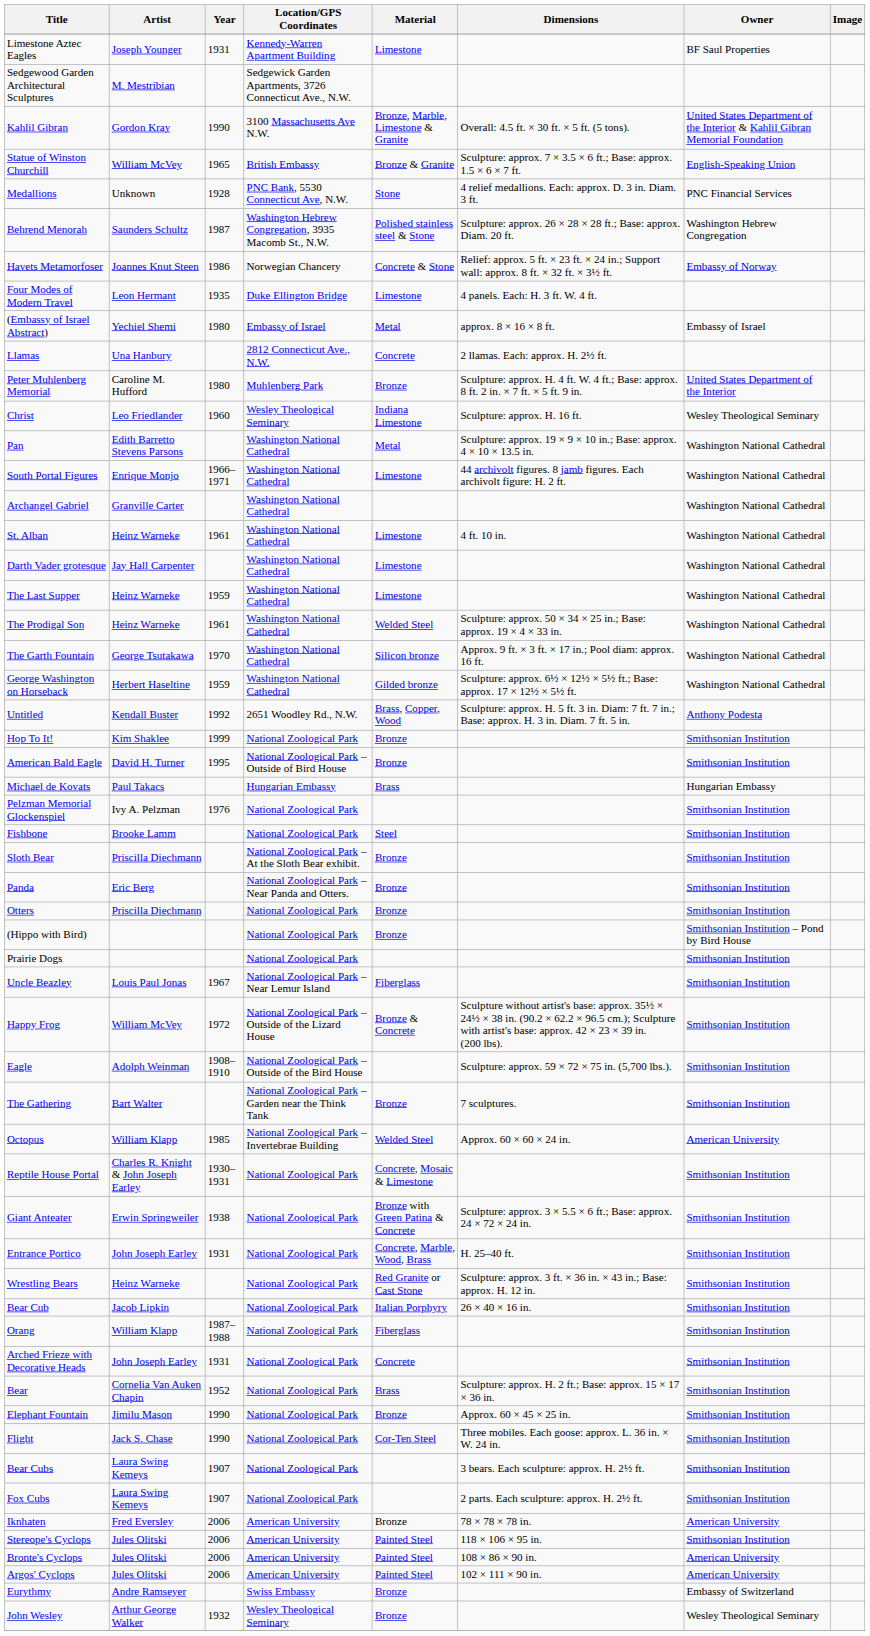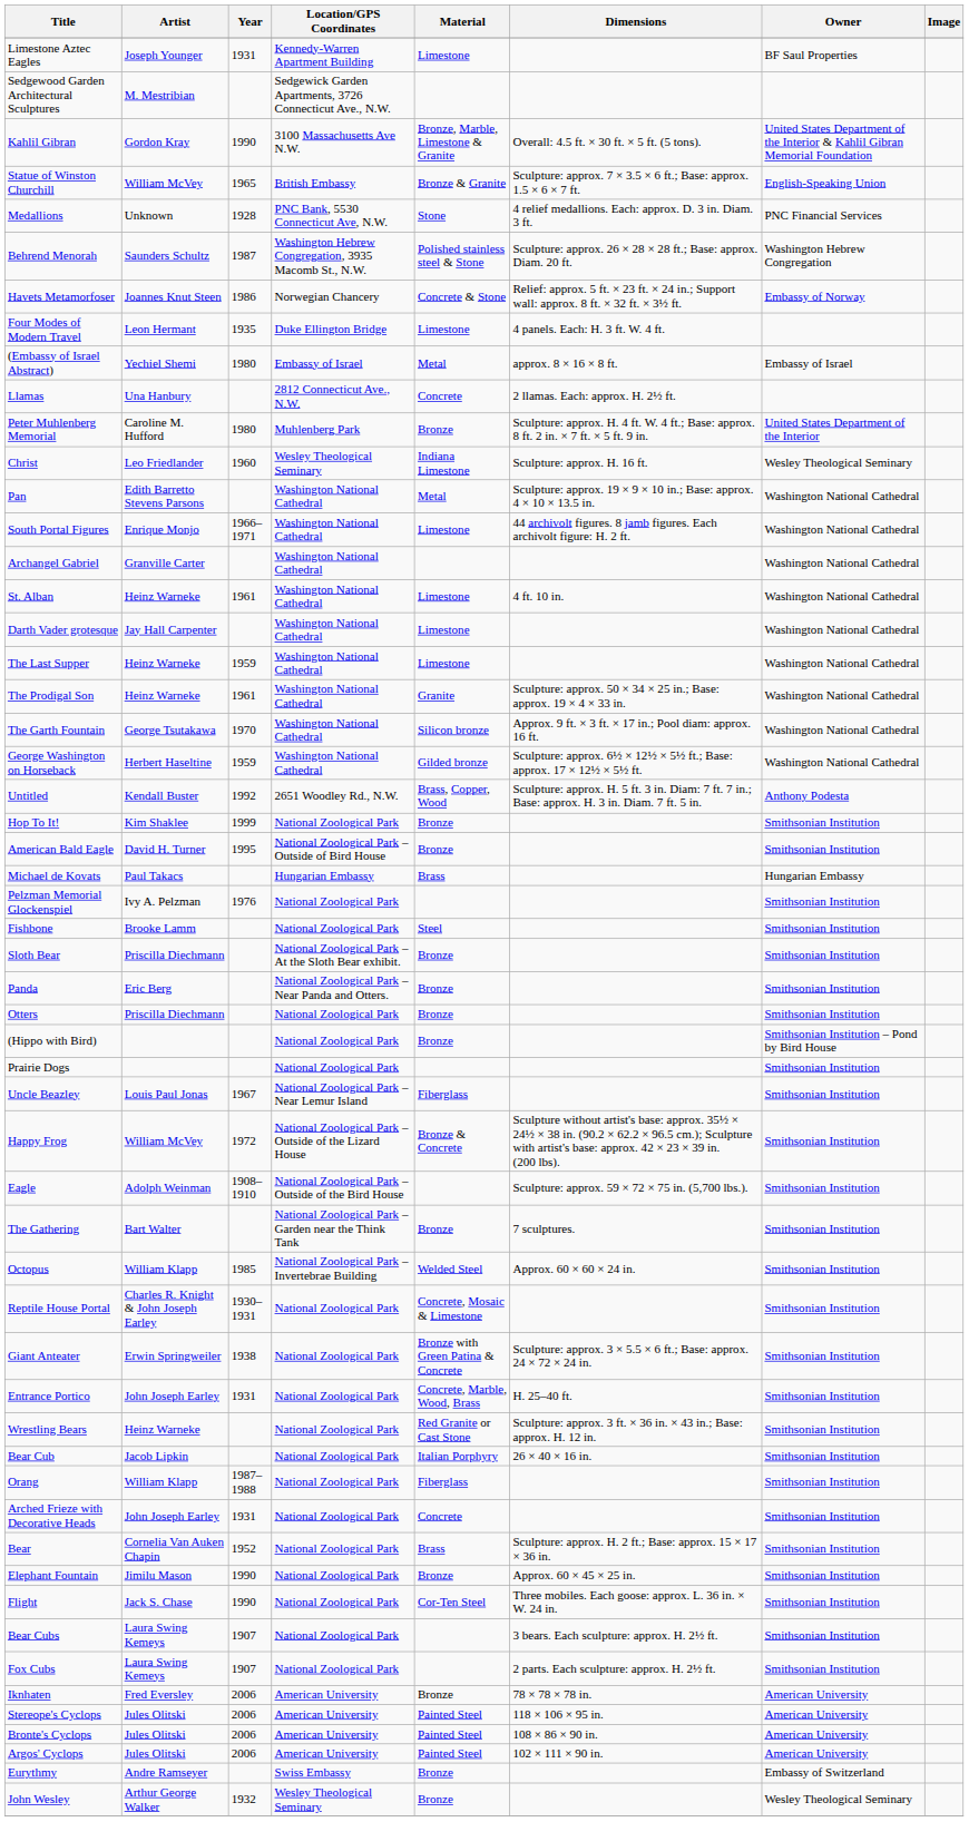 <table class="wikitable sortable">
 <tr>
 <th>Title</th>
 <th>Artist</th>
 <th>Year</th>
 <th>Location/GPS Coordinates</th>
 <th>Material</th>
 <th>Dimensions</th>
 <th>Owner</th>
 <th>Image</th>
 </tr>
 <tr>
 </tr>
 <tr>
 <td>Limestone Aztec Eagles</td>
 <td><a href='#'>Joseph Younger</a></td>
 <td>1931</td>
 <td><a href='#'>Kennedy-Warren Apartment Building</a><br></td>
 <td><a href='#'>Limestone</a></td>
 <td></td>
 <td>BF Saul Properties</td>
 <td></td>
 </tr>
 <tr>
 <td>Sedgewood Garden Architectural Sculptures</td>
 <td><a href='#'>M. Mestribian</a></td>
 <td></td>
 <td>Sedgewick Garden Apartments, 3726 Connecticut Ave., N.W.</td>
 <td></td>
 <td></td>
 <td></td>
 <td></td>
 </tr>
 <tr>
 <td><a href='#'>Kahlil Gibran</a></td>
 <td><a href='#'>Gordon Kray</a></td>
 <td>1990</td>
 <td>3100 <a href='#'>Massachusetts Ave</a> N.W.</td>
 <td><a href='#'>Bronze</a>, <a href='#'>Marble</a>, <a href='#'>Limestone</a> & <a href='#'>Granite</a></td>
 <td>Overall:  4.5 ft. × 30 ft. × 5 ft. (5 tons).</td>
 <td><a href='#'>United States Department of the Interior</a> & <a href='#'>Kahlil Gibran Memorial Foundation</a></td>
 <td></td>
 </tr>
 <tr>
 <td><a href='#'>Statue of Winston Churchill</a></td>
 <td><a href='#'>William McVey</a></td>
 <td>1965</td>
 <td><a href='#'>British Embassy</a></td>
 <td><a href='#'>Bronze</a> & <a href='#'>Granite</a></td>
 <td>Sculpture: approx. 7 × 3.5 × 6 ft.; Base: approx. 1.5 × 6 × 7 ft.</td>
 <td><a href='#'>English-Speaking Union</a></td>
 <td></td>
 </tr>
 <tr>
 <td><a href='#'>Medallions</a></td>
 <td>Unknown</td>
 <td>1928</td>
 <td><a href='#'>PNC Bank</a>, 5530 <a href='#'>Connecticut Ave</a>, N.W.</td>
 <td><a href='#'>Stone</a></td>
 <td>4 relief medallions. Each: approx. D. 3 in. Diam. 3 ft.</td>
 <td>PNC Financial Services</td>
 <td></td>
 </tr>
 <tr>
 <td><a href='#'>Behrend Menorah</a></td>
 <td><a href='#'>Saunders Schultz</a></td>
 <td>1987</td>
 <td><a href='#'>Washington Hebrew Congregation</a>, 3935 Macomb St., N.W.<br></td>
 <td><a href='#'>Polished stainless steel</a> & <a href='#'>Stone</a></td>
 <td>Sculpture: approx. 26 × 28 × 28 ft.; Base: approx. Diam. 20 ft.</td>
 <td>Washington Hebrew Congregation</td>
 <td></td>
 </tr>
 <tr>
 <td><a href='#'>Havets Metamorfoser</a></td>
 <td><a href='#'>Joannes Knut Steen</a></td>
 <td>1986</td>
 <td>Norwegian Chancery</td>
 <td><a href='#'>Concrete</a> & <a href='#'>Stone</a></td>
 <td>Relief: approx. 5 ft. × 23 ft. × 24 in.; Support wall: approx. 8 ft. × 32 ft. × 3½ ft.</td>
 <td><a href='#'>Embassy of Norway</a></td>
 <td></td>
 </tr>
 <tr>
 <td><a href='#'>Four Modes of Modern Travel</a></td>
 <td><a href='#'>Leon Hermant</a></td>
 <td>1935</td>
 <td><a href='#'>Duke Ellington Bridge</a></td>
 <td><a href='#'>Limestone</a></td>
 <td>4 panels. Each: H. 3 ft. W. 4 ft.</td>
 <td></td>
 <td></td>
 </tr>
 <tr>
 <td>(<a href='#'>Embassy of Israel Abstract</a>)</td>
 <td><a href='#'>Yechiel Shemi</a></td>
 <td>1980</td>
 <td><a href='#'>Embassy of Israel</a></td>
 <td><a href='#'>Metal</a></td>
 <td>approx. 8 × 16 × 8 ft.</td>
 <td>Embassy of Israel</td>
 <td></td>
 </tr>
 <tr>
 <td><a href='#'>Llamas</a></td>
 <td><a href='#'>Una Hanbury</a></td>
 <td></td>
 <td><a href='#'>2812 Connecticut Ave., N.W.</a><br></td>
 <td><a href='#'>Concrete</a></td>
 <td>2 llamas. Each: approx. H. 2½ ft.</td>
 <td></td>
 <td></td>
 </tr>
 <tr>
 <td><a href='#'>Peter Muhlenberg Memorial</a></td>
 <td>Caroline M. Hufford</td>
 <td>1980</td>
 <td><a href='#'>Muhlenberg Park</a></td>
 <td><a href='#'>Bronze</a></td>
 <td>Sculpture: approx. H. 4 ft. W. 4 ft.; Base: approx. 8 ft. 2 in. × 7 ft. × 5 ft. 9 in.</td>
 <td><a href='#'>United States Department of the Interior</a></td>
 <td></td>
 </tr>
 <tr>
 <td><a href='#'>Christ</a></td>
 <td><a href='#'>Leo Friedlander</a></td>
 <td>1960</td>
 <td><a href='#'>Wesley Theological Seminary</a></td>
 <td><a href='#'>Indiana Limestone</a></td>
 <td>Sculpture: approx. H. 16 ft.</td>
 <td>Wesley Theological Seminary</td>
 <td></td>
 </tr>
 <tr>
 <td><a href='#'>Pan</a></td>
 <td><a href='#'>Edith Barretto Stevens Parsons</a></td>
 <td></td>
 <td><a href='#'>Washington National Cathedral</a></td>
 <td><a href='#'>Metal</a></td>
 <td>Sculpture: approx. 19 × 9 × 10 in.; Base: approx. 4 × 10 × 13.5 in.</td>
 <td>Washington National Cathedral</td>
 <td></td>
 </tr>
 <tr>
 <td><a href='#'>South Portal Figures</a></td>
 <td><a href='#'>Enrique Monjo</a></td>
 <td>1966–1971</td>
 <td><a href='#'>Washington National Cathedral</a></td>
 <td><a href='#'>Limestone</a></td>
 <td>44 <a href='#'>archivolt</a> figures. 8 <a href='#'>jamb</a> figures. Each archivolt figure: H. 2 ft.</td>
 <td>Washington National Cathedral</td>
 <td></td>
 </tr>
 <tr>
 <td><a href='#'>Archangel Gabriel</a></td>
 <td><a href='#'>Granville Carter</a></td>
 <td></td>
 <td><a href='#'>Washington National Cathedral</a></td>
 <td></td>
 <td></td>
 <td>Washington National Cathedral</td>
 <td></td>
 </tr>
 <tr>
 <td><a href='#'>St. Alban</a></td>
 <td><a href='#'>Heinz Warneke</a></td>
 <td>1961</td>
 <td><a href='#'>Washington National Cathedral</a></td>
 <td><a href='#'>Limestone</a></td>
 <td>4 ft. 10 in.</td>
 <td>Washington National Cathedral</td>
 <td></td>
 </tr>
 <tr>
 <td><a href='#'>Darth Vader grotesque</a></td>
 <td><a href='#'>Jay Hall Carpenter</a></td>
 <td></td>
 <td><a href='#'>Washington National Cathedral</a></td>
 <td><a href='#'>Limestone</a></td>
 <td></td>
 <td>Washington National Cathedral</td>
 <td></td>
 </tr>
 <tr>
 <td><a href='#'>The Last Supper</a></td>
 <td><a href='#'>Heinz Warneke</a></td>
 <td>1959</td>
 <td><a href='#'>Washington National Cathedral</a><br></td>
 <td><a href='#'>Limestone</a></td>
 <td></td>
 <td>Washington National Cathedral</td>
 <td></td>
 </tr>
 <tr>
 <td><a href='#'>The Prodigal Son</a></td>
 <td><a href='#'>Heinz Warneke</a></td>
 <td>1961</td>
 <td><a href='#'>Washington National Cathedral</a></td>
-<td><a href='#'>Welded Steel</a></td>
+<td><a href='#'>Granite</a></td>
 <td>Sculpture: approx. 50 × 34 × 25 in.; Base: approx. 19 × 4 × 33 in.</td>
 <td>Washington National Cathedral</td>
 <td></td>
 </tr>
 <tr>
 <td><a href='#'>The Garth Fountain</a></td>
 <td><a href='#'>George Tsutakawa</a></td>
 <td>1970</td>
 <td><a href='#'>Washington National Cathedral</a></td>
 <td><a href='#'>Silicon bronze</a></td>
 <td>Approx. 9 ft. × 3 ft. × 17 in.; Pool diam: approx. 16 ft.</td>
 <td>Washington National Cathedral</td>
 <td></td>
 </tr>
 <tr>
 <td><a href='#'>George Washington on Horseback</a></td>
 <td><a href='#'>Herbert Haseltine</a></td>
 <td>1959</td>
 <td><a href='#'>Washington National Cathedral</a></td>
 <td><a href='#'>Gilded bronze</a></td>
 <td>Sculpture: approx. 6½ × 12½ × 5½ ft.; Base: approx. 17 × 12½ × 5½ ft.</td>
 <td>Washington National Cathedral</td>
 <td></td>
 </tr>
 <tr>
 <td><a href='#'>Untitled</a></td>
 <td><a href='#'>Kendall Buster</a></td>
 <td>1992</td>
 <td>2651 Woodley Rd., N.W.</td>
 <td><a href='#'>Brass</a>, <a href='#'>Copper</a>, <a href='#'>Wood</a></td>
 <td>Sculpture: approx. H. 5 ft. 3 in. Diam: 7 ft. 7 in.; Base: approx. H. 3 in. Diam. 7 ft. 5 in.</td>
 <td><a href='#'>Anthony Podesta</a></td>
 <td></td>
 </tr>
 <tr>
 <td><a href='#'>Hop To It!</a></td>
 <td><a href='#'>Kim Shaklee</a></td>
 <td>1999</td>
 <td><a href='#'>National Zoological Park</a></td>
 <td><a href='#'>Bronze</a></td>
 <td></td>
 <td><a href='#'>Smithsonian Institution</a></td>
 <td></td>
 </tr>
 <tr>
 <td><a href='#'>American Bald Eagle</a></td>
 <td><a href='#'>David H. Turner</a></td>
 <td>1995</td>
 <td><a href='#'>National Zoological Park</a> – Outside of Bird House</td>
 <td><a href='#'>Bronze</a></td>
 <td></td>
 <td><a href='#'>Smithsonian Institution</a></td>
 <td></td>
 </tr>
 <tr>
 <td><a href='#'>Michael de Kovats</a></td>
 <td><a href='#'>Paul Takacs</a></td>
 <td></td>
 <td><a href='#'>Hungarian Embassy</a></td>
 <td><a href='#'>Brass</a></td>
 <td></td>
 <td>Hungarian Embassy</td>
 <td></td>
 </tr>
 <tr>
 <td><a href='#'>Pelzman Memorial Glockenspiel</a></td>
 <td>Ivy A. Pelzman</td>
 <td>1976</td>
 <td><a href='#'>National Zoological Park</a></td>
 <td></td>
 <td></td>
 <td><a href='#'>Smithsonian Institution</a></td>
 <td></td>
 </tr>
 <tr>
 <td><a href='#'>Fishbone</a></td>
 <td><a href='#'>Brooke Lamm</a></td>
 <td></td>
 <td><a href='#'>National Zoological Park</a></td>
 <td><a href='#'>Steel</a></td>
 <td></td>
 <td><a href='#'>Smithsonian Institution</a></td>
 <td></td>
 </tr>
 <tr>
 <td><a href='#'>Sloth Bear</a></td>
 <td><a href='#'>Priscilla Diechmann</a></td>
 <td></td>
 <td><a href='#'>National Zoological Park</a> – At the Sloth Bear exhibit.</td>
 <td><a href='#'>Bronze</a></td>
 <td></td>
 <td><a href='#'>Smithsonian Institution</a></td>
 <td></td>
 </tr>
 <tr>
 <td><a href='#'>Panda</a></td>
 <td><a href='#'>Eric Berg</a></td>
 <td></td>
 <td><a href='#'>National Zoological Park</a> – Near Panda and Otters.</td>
 <td><a href='#'>Bronze</a></td>
 <td></td>
 <td><a href='#'>Smithsonian Institution</a></td>
 <td></td>
 </tr>
 <tr>
 <td><a href='#'>Otters</a></td>
 <td><a href='#'>Priscilla Diechmann</a></td>
 <td></td>
 <td><a href='#'>National Zoological Park</a></td>
 <td><a href='#'>Bronze</a></td>
 <td></td>
 <td><a href='#'>Smithsonian Institution</a></td>
 <td></td>
 </tr>
 <tr>
 <td>(Hippo with Bird)</td>
 <td></td>
 <td></td>
 <td><a href='#'>National Zoological Park</a></td>
 <td><a href='#'>Bronze</a></td>
 <td></td>
 <td><a href='#'>Smithsonian Institution</a> – Pond by Bird House</td>
 <td></td>
 </tr>
 <tr>
 <td>Prairie Dogs</td>
 <td></td>
 <td></td>
 <td><a href='#'>National Zoological Park</a></td>
 <td></td>
 <td></td>
 <td><a href='#'>Smithsonian Institution</a></td>
 <td></td>
 </tr>
 <tr>
 <td><a href='#'>Uncle Beazley</a></td>
 <td><a href='#'>Louis Paul Jonas</a></td>
 <td>1967</td>
 <td><a href='#'>National Zoological Park</a> – Near Lemur Island<br></td>
 <td><a href='#'>Fiberglass</a></td>
 <td></td>
 <td><a href='#'>Smithsonian Institution</a></td>
 <td></td>
 </tr>
 <tr>
 <td><a href='#'>Happy Frog</a></td>
 <td><a href='#'>William McVey</a></td>
 <td>1972</td>
 <td><a href='#'>National Zoological Park</a> – Outside of the Lizard House<br></td>
 <td><a href='#'>Bronze</a> & <a href='#'>Concrete</a></td>
 <td>Sculpture without artist's base: approx. 35½ × 24½ × 38 in. (90.2 × 62.2 × 96.5 cm.); Sculpture with artist's base: approx. 42 × 23 × 39 in. (200 lbs).</td>
 <td><a href='#'>Smithsonian Institution</a></td>
 <td></td>
 </tr>
 <tr>
 <td><a href='#'>Eagle</a></td>
 <td><a href='#'>Adolph Weinman</a></td>
 <td>1908–1910</td>
 <td><a href='#'>National Zoological Park</a> – Outside of the Bird House</td>
 <td></td>
 <td>Sculpture: approx. 59 × 72 × 75 in. (5,700 lbs.).</td>
 <td><a href='#'>Smithsonian Institution</a></td>
 <td></td>
 </tr>
 <tr>
 <td><a href='#'>The Gathering</a></td>
 <td><a href='#'>Bart Walter</a></td>
 <td></td>
 <td><a href='#'>National Zoological Park</a> – Garden near the Think Tank</td>
 <td><a href='#'>Bronze</a></td>
 <td>7 sculptures.</td>
 <td><a href='#'>Smithsonian Institution</a></td>
 <td></td>
 </tr>
 <tr>
 <td><a href='#'>Octopus</a></td>
 <td><a href='#'>William Klapp</a></td>
 <td>1985</td>
 <td><a href='#'>National Zoological Park</a> – Invertebrae Building</td>
 <td><a href='#'>Welded Steel</a></td>
 <td>Approx. 60 × 60 × 24 in.</td>
-<td><a href='#'>American University</a></td>
+<td><a href='#'>Smithsonian Institution</a></td>
 <td></td>
 </tr>
 <tr>
 <td><a href='#'>Reptile House Portal</a></td>
 <td><a href='#'>Charles R. Knight</a> & <a href='#'>John Joseph Earley</a></td>
 <td>1930–1931</td>
 <td><a href='#'>National Zoological Park</a></td>
 <td><a href='#'>Concrete</a>, <a href='#'>Mosaic</a> & <a href='#'>Limestone</a></td>
 <td></td>
 <td><a href='#'>Smithsonian Institution</a></td>
 <td></td>
 </tr>
 <tr>
 <td><a href='#'>Giant Anteater</a></td>
 <td><a href='#'>Erwin Springweiler</a></td>
 <td>1938</td>
 <td><a href='#'>National Zoological Park</a><br></td>
 <td><a href='#'>Bronze</a> with <a href='#'>Green Patina</a> & <a href='#'>Concrete</a></td>
 <td>Sculpture: approx. 3 × 5.5 × 6 ft.; Base: approx. 24 × 72 × 24 in.</td>
 <td><a href='#'>Smithsonian Institution</a></td>
 <td></td>
 </tr>
 <tr>
 <td><a href='#'>Entrance Portico</a></td>
 <td><a href='#'>John Joseph Earley</a></td>
 <td>1931</td>
 <td><a href='#'>National Zoological Park</a><br></td>
 <td><a href='#'>Concrete</a>, <a href='#'>Marble</a>, <a href='#'>Wood</a>, <a href='#'>Brass</a></td>
 <td>H. 25–40 ft.</td>
 <td><a href='#'>Smithsonian Institution</a></td>
 <td></td>
 </tr>
 <tr>
 <td><a href='#'>Wrestling Bears</a></td>
 <td><a href='#'>Heinz Warneke</a></td>
 <td></td>
 <td><a href='#'>National Zoological Park</a></td>
 <td><a href='#'>Red Granite</a> or <a href='#'>Cast Stone</a></td>
 <td>Sculpture: approx. 3 ft. × 36 in. × 43 in.; Base: approx. H. 12 in.</td>
 <td><a href='#'>Smithsonian Institution</a></td>
 <td></td>
 </tr>
 <tr>
 <td><a href='#'>Bear Cub</a></td>
 <td><a href='#'>Jacob Lipkin</a></td>
 <td></td>
 <td><a href='#'>National Zoological Park</a></td>
 <td><a href='#'>Italian Porphyry</a></td>
 <td>26 × 40 × 16 in.</td>
 <td><a href='#'>Smithsonian Institution</a></td>
 <td></td>
 </tr>
 <tr>
 <td><a href='#'>Orang</a></td>
 <td><a href='#'>William Klapp</a></td>
 <td>1987–1988</td>
 <td><a href='#'>National Zoological Park</a></td>
 <td><a href='#'>Fiberglass</a></td>
 <td></td>
 <td><a href='#'>Smithsonian Institution</a></td>
 <td></td>
 </tr>
 <tr>
 <td><a href='#'>Arched Frieze with Decorative Heads</a></td>
 <td><a href='#'>John Joseph Earley</a></td>
 <td>1931</td>
 <td><a href='#'>National Zoological Park</a><br></td>
 <td><a href='#'>Concrete</a></td>
 <td></td>
 <td><a href='#'>Smithsonian Institution</a></td>
 <td></td>
 </tr>
 <tr>
 <td><a href='#'>Bear</a></td>
 <td><a href='#'>Cornelia Van Auken Chapin</a></td>
 <td>1952</td>
 <td><a href='#'>National Zoological Park</a><br></td>
 <td><a href='#'>Brass</a></td>
 <td>Sculpture: approx. H. 2 ft.; Base: approx. 15 × 17 × 36 in.</td>
 <td><a href='#'>Smithsonian Institution</a></td>
 <td></td>
 </tr>
 <tr>
 <td><a href='#'>Elephant Fountain</a></td>
 <td><a href='#'>Jimilu Mason</a></td>
 <td>1990</td>
 <td><a href='#'>National Zoological Park</a><br></td>
 <td><a href='#'>Bronze</a></td>
 <td>Approx. 60 × 45 × 25 in.</td>
 <td><a href='#'>Smithsonian Institution</a></td>
 <td></td>
 </tr>
 <tr>
 <td><a href='#'>Flight</a></td>
 <td><a href='#'>Jack S. Chase</a></td>
 <td>1990</td>
 <td><a href='#'>National Zoological Park</a></td>
 <td><a href='#'>Cor-Ten Steel</a></td>
 <td>Three mobiles. Each goose: approx. L. 36 in. × W. 24 in.</td>
 <td><a href='#'>Smithsonian Institution</a></td>
 <td></td>
 </tr>
 <tr>
 <td><a href='#'>Bear Cubs</a></td>
 <td><a href='#'>Laura Swing Kemeys</a></td>
 <td>1907</td>
 <td><a href='#'>National Zoological Park</a></td>
 <td></td>
 <td>3 bears. Each sculpture: approx. H. 2½ ft.</td>
 <td><a href='#'>Smithsonian Institution</a></td>
 <td></td>
 </tr>
 <tr>
 <td><a href='#'>Fox Cubs</a></td>
 <td><a href='#'>Laura Swing Kemeys</a></td>
 <td>1907</td>
 <td><a href='#'>National Zoological Park</a><br></td>
 <td></td>
 <td>2 parts. Each sculpture: approx. H. 2½ ft.</td>
 <td><a href='#'>Smithsonian Institution</a></td>
 <td></td>
 </tr>
 <tr>
 <td><a href='#'>Iknhaten</a></td>
 <td><a href='#'>Fred Eversley</a></td>
 <td>2006</td>
 <td><a href='#'>American University</a></td>
 <td>Bronze</td>
 <td>78 × 78 × 78 in.</td>
 <td><a href='#'>American University</a></td>
 <td></td>
 </tr>
 <tr>
 <td><a href='#'>Stereope's Cyclops</a></td>
 <td><a href='#'>Jules Olitski</a></td>
 <td>2006</td>
 <td><a href='#'>American University</a></td>
 <td><a href='#'>Painted Steel</a></td>
 <td>118 × 106 × 95 in.</td>
-<td><a href='#'>Smithsonian Institution</a></td>
+<td><a href='#'>American University</a></td>
 <td></td>
 </tr>
 <tr>
 <td><a href='#'>Bronte's Cyclops</a></td>
 <td><a href='#'>Jules Olitski</a></td>
 <td>2006</td>
 <td><a href='#'>American University</a></td>
 <td><a href='#'>Painted Steel</a></td>
 <td>108 × 86 × 90 in.</td>
 <td><a href='#'>American University</a></td>
 <td></td>
 </tr>
 <tr>
 <td><a href='#'>Argos' Cyclops</a></td>
 <td><a href='#'>Jules Olitski</a></td>
 <td>2006</td>
 <td><a href='#'>American University</a></td>
 <td><a href='#'>Painted Steel</a></td>
 <td>102 × 111 × 90 in.</td>
 <td><a href='#'>American University</a></td>
 <td></td>
 </tr>
 <tr>
 <td><a href='#'>Eurythmy</a></td>
 <td><a href='#'>Andre Ramseyer</a></td>
 <td></td>
 <td><a href='#'>Swiss Embassy</a></td>
 <td><a href='#'>Bronze</a></td>
 <td></td>
 <td>Embassy of Switzerland</td>
 <td></td>
 </tr>
 <tr>
 <td><a href='#'>John Wesley</a></td>
 <td><a href='#'>Arthur George Walker</a></td>
 <td>1932</td>
 <td><a href='#'>Wesley Theological Seminary</a></td>
 <td><a href='#'>Bronze</a></td>
 <td></td>
 <td>Wesley Theological Seminary</td>
 <td></td>
 </tr>
 <tr>
 </tr>
 </table>
